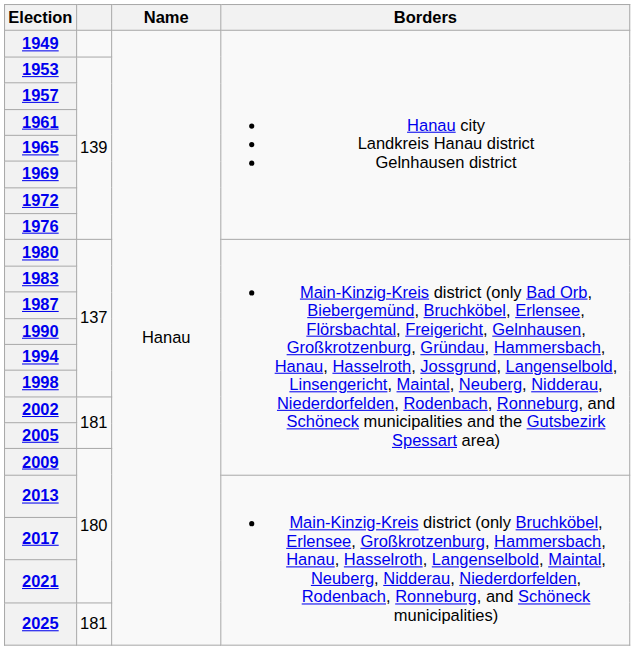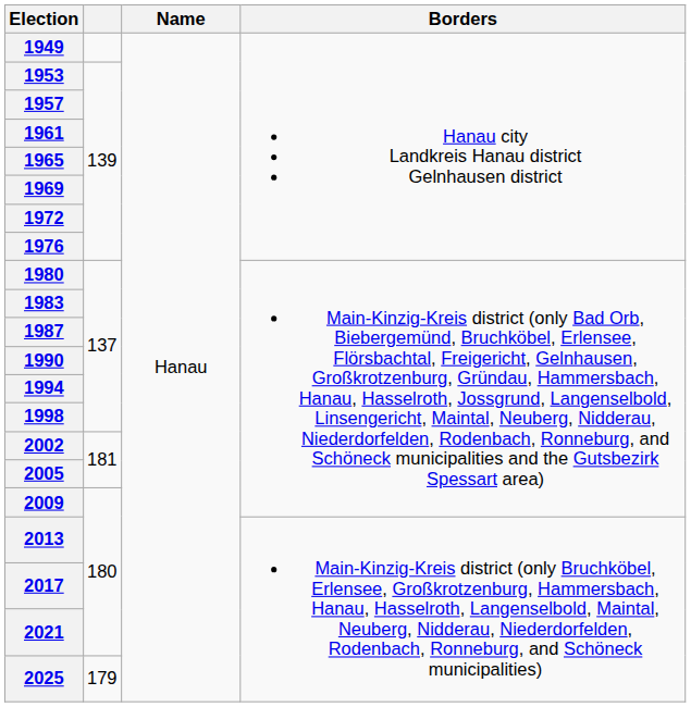 <table class=wikitable style="text-align:center">
 <tr>
 <th>Election</th>
 <th></th>
 <th width=125px>Name</th>
 <th width=500px>Borders</th>
 </tr>
 <tr>
 <th><a href='#'>1949</a></th>
 <td></td>
 <td rowspan=21>Hanau</td>
 <td rowspan=8><br><ul><li><a href='#'>Hanau</a> city</li><li>Landkreis Hanau district</li><li>Gelnhausen district</li></ul></td>
 </tr>
 <tr>
 <th><a href='#'>1953</a></th>
 <td rowspan=7>139</td>
 </tr>
 <tr>
 <th><a href='#'>1957</a></th>
 </tr>
 <tr>
 <th><a href='#'>1961</a></th>
 </tr>
 <tr>
 <th><a href='#'>1965</a></th>
 </tr>
 <tr>
 <th><a href='#'>1969</a></th>
 </tr>
 <tr>
 <th><a href='#'>1972</a></th>
 </tr>
 <tr>
 <th><a href='#'>1976</a></th>
 </tr>
 <tr>
 <th><a href='#'>1980</a></th>
 <td rowspan=6>137</td>
 <td rowspan=9><br><ul><li><a href='#'>Main-Kinzig-Kreis</a> district (only <a href='#'>Bad Orb</a>, <a href='#'>Biebergemünd</a>, <a href='#'>Bruchköbel</a>, <a href='#'>Erlensee</a>, <a href='#'>Flörsbachtal</a>, <a href='#'>Freigericht</a>, <a href='#'>Gelnhausen</a>, <a href='#'>Großkrotzenburg</a>, <a href='#'>Gründau</a>, <a href='#'>Hammersbach</a>, <a href='#'>Hanau</a>, <a href='#'>Hasselroth</a>, <a href='#'>Jossgrund</a>, <a href='#'>Langenselbold</a>, <a href='#'>Linsengericht</a>, <a href='#'>Maintal</a>, <a href='#'>Neuberg</a>, <a href='#'>Nidderau</a>, <a href='#'>Niederdorfelden</a>, <a href='#'>Rodenbach</a>, <a href='#'>Ronneburg</a>, and <a href='#'>Schöneck</a> municipalities and the <a href='#'>Gutsbezirk Spessart</a> area)</li></ul></td>
 </tr>
 <tr>
 <th><a href='#'>1983</a></th>
 </tr>
 <tr>
 <th><a href='#'>1987</a></th>
 </tr>
 <tr>
 <th><a href='#'>1990</a></th>
 </tr>
 <tr>
 <th><a href='#'>1994</a></th>
 </tr>
 <tr>
 <th><a href='#'>1998</a></th>
 </tr>
 <tr>
 <th><a href='#'>2002</a></th>
 <td rowspan=2>181</td>
 </tr>
 <tr>
 <th><a href='#'>2005</a></th>
 </tr>
 <tr>
 <th><a href='#'>2009</a></th>
 <td rowspan=4>180</td>
 </tr>
 <tr>
 <th><a href='#'>2013</a></th>
 <td rowspan=4><br><ul><li><a href='#'>Main-Kinzig-Kreis</a> district (only <a href='#'>Bruchköbel</a>, <a href='#'>Erlensee</a>, <a href='#'>Großkrotzenburg</a>, <a href='#'>Hammersbach</a>, <a href='#'>Hanau</a>, <a href='#'>Hasselroth</a>, <a href='#'>Langenselbold</a>, <a href='#'>Maintal</a>, <a href='#'>Neuberg</a>, <a href='#'>Nidderau</a>, <a href='#'>Niederdorfelden</a>, <a href='#'>Rodenbach</a>, <a href='#'>Ronneburg</a>, and <a href='#'>Schöneck</a> municipalities)</li></ul></td>
 </tr>
 <tr>
 <th><a href='#'>2017</a></th>
 </tr>
 <tr>
 <th><a href='#'>2021</a></th>
 </tr>
 <tr>
 <th><a href='#'>2025</a></th>
-<td>181</td>
+<td>179</td>
 </tr>
 </table>
